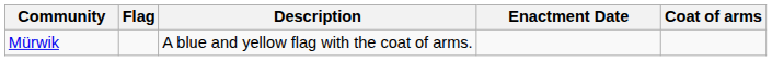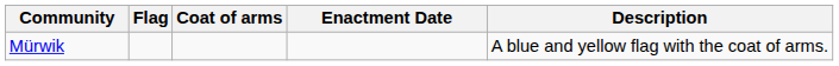 <table class="wikitable">
 <tr>
 <th style="width:12ch;">Community</th>
 <th>Flag</th>
+<th>Coat of arms</th>
+<th style="width:20ch;">Enactment Date</th>
 <th>Description</th>
-<th style="width:20ch;">Enactment Date</th>
-<th>Coat of arms</th>
 </tr>
 <tr>
 <td><a href='#'>Mürwik</a></td>
 <td></td>
-<td>A blue and yellow flag with the coat of arms.</td>
 <td></td>
 <td></td>
+<td>A blue and yellow flag with the coat of arms.</td>
 </tr>
 </table>
